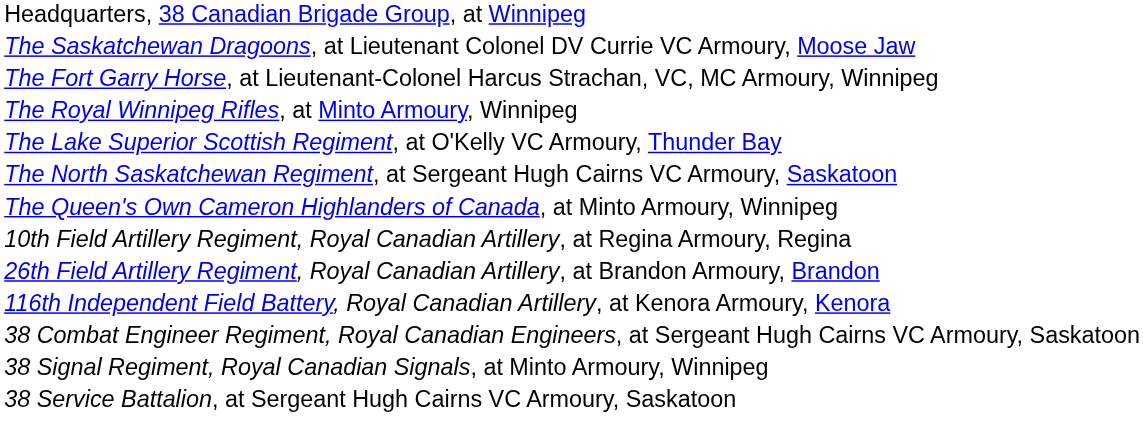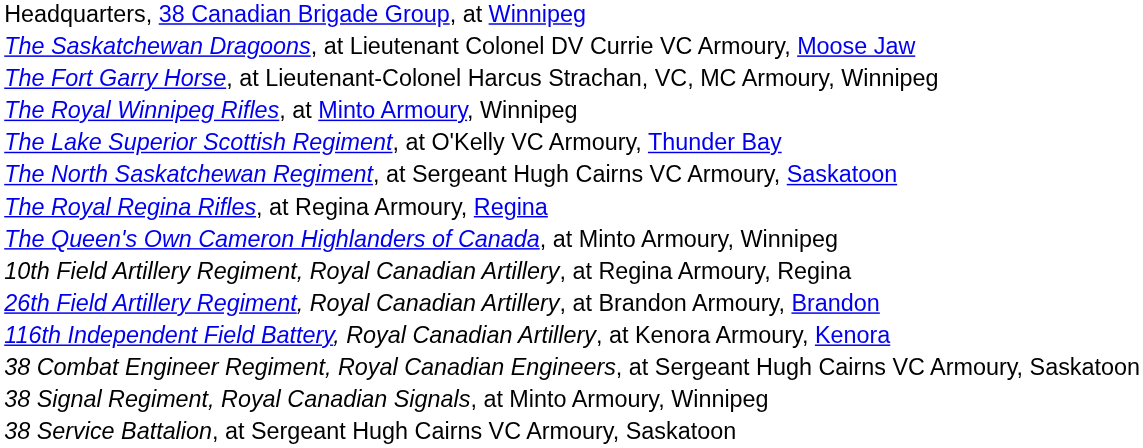 <table style="vertical-align:top">
 <tr>
 <td style="vertical-align:top;line-height: 5px"></td>
 <td>Headquarters, <a href='#'>38 Canadian Brigade Group</a>, at <a href='#'>Winnipeg</a></td>
 </tr>
 <tr>
 <td style="vertical-align:top;line-height: 5px"></td>
 <td><em><a href='#'>The Saskatchewan Dragoons</a></em>, at Lieutenant Colonel DV Currie VC Armoury, <a href='#'>Moose Jaw</a></td>
 </tr>
 <tr>
 <td style="vertical-align:top;line-height: 5px"></td>
 <td><em><a href='#'>The Fort Garry Horse</a></em>, at Lieutenant-Colonel Harcus Strachan, VC, MC Armoury, Winnipeg</td>
 </tr>
 <tr>
 <td style="vertical-align:top;line-height: 5px"></td>
 <td><em><a href='#'>The Royal Winnipeg Rifles</a></em>, at <a href='#'>Minto Armoury</a>, Winnipeg</td>
 </tr>
 <tr>
 <td style="vertical-align:top;line-height: 5px"></td>
 <td><em><a href='#'>The Lake Superior Scottish Regiment</a></em>, at O'Kelly VC Armoury, <a href='#'>Thunder Bay</a></td>
 </tr>
 <tr>
 <td style="vertical-align:top;line-height: 5px"></td>
 <td><em><a href='#'>The North Saskatchewan Regiment</a></em>, at Sergeant Hugh Cairns VC Armoury, <a href='#'>Saskatoon</a></td>
+</tr>
+<tr>
+<td style="vertical-align:top;line-height: 5px"></td>
+<td><em><a href='#'>The Royal Regina Rifles</a></em>, at Regina Armoury, <a href='#'>Regina</a></td>
 </tr>
 <tr>
 <td style="vertical-align:top;line-height: 5px"></td>
 <td><em><a href='#'>The Queen's Own Cameron Highlanders of Canada</a></em>, at Minto Armoury, Winnipeg</td>
 </tr>
 <tr>
 <td style="vertical-align:top;line-height: 5px"></td>
 <td><em>10th Field Artillery Regiment, Royal Canadian Artillery</em>, at Regina Armoury, Regina</td>
 </tr>
 <tr>
 <td style="vertical-align:top;line-height: 5px"></td>
 <td><em><a href='#'>26th Field Artillery Regiment</a>, Royal Canadian Artillery</em>, at Brandon Armoury, <a href='#'>Brandon</a></td>
 </tr>
 <tr>
 <td style="vertical-align:top;line-height: 5px"></td>
 <td><em><a href='#'>116th Independent Field Battery</a>, Royal Canadian Artillery</em>, at Kenora Armoury, <a href='#'>Kenora</a></td>
 </tr>
 <tr>
 <td style="vertical-align:top;line-height: 5px"></td>
 <td><em>38 Combat Engineer Regiment, Royal Canadian Engineers</em>, at Sergeant Hugh Cairns VC Armoury, Saskatoon</td>
 </tr>
 <tr>
 <td style="vertical-align:top;line-height: 5px"></td>
 <td><em>38 Signal Regiment, Royal Canadian Signals</em>, at Minto Armoury, Winnipeg</td>
 </tr>
 <tr>
 <td style="vertical-align:top;line-height: 5px"></td>
 <td><em>38 Service Battalion</em>, at Sergeant Hugh Cairns VC Armoury, Saskatoon</td>
 </tr>
 </table>
